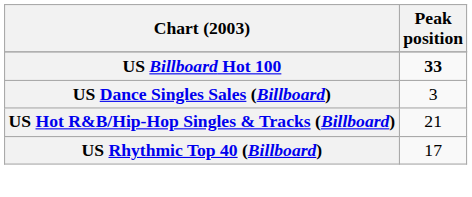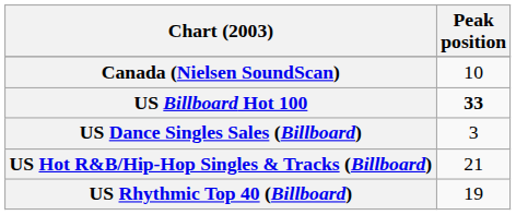 <table class="wikitable sortable plainrowheaders" style="text-align:center">
 <tr>
 <th>Chart (2003)</th>
 <th>Peak<br>position</th>
 </tr>
 <tr>
 </tr>
 <tr>
+</tr>
+<tr>
+<th scope="row">Canada (<a href='#'>Nielsen SoundScan</a>)</th>
+<td>10</td>
 </tr>
 <tr>
 <th scope="row">US <a href='#'><em>Billboard</em> Hot 100</a></th>
 <td><strong>33</strong></td>
 </tr>
 <tr>
 <th scope="row">US <a href='#'>Dance Singles Sales</a> (<em><a href='#'>Billboard</a></em>)</th>
 <td>3</td>
 </tr>
 <tr>
 <th scope="row">US <a href='#'>Hot R&B/Hip-Hop Singles & Tracks</a> (<em><a href='#'>Billboard</a></em>)</th>
 <td>21</td>
 </tr>
 <tr>
 <th scope="row">US <a href='#'>Rhythmic Top 40</a> (<em><a href='#'>Billboard</a></em>)</th>
-<td>17</td>
+<td>19</td>
 </tr>
 </table>
